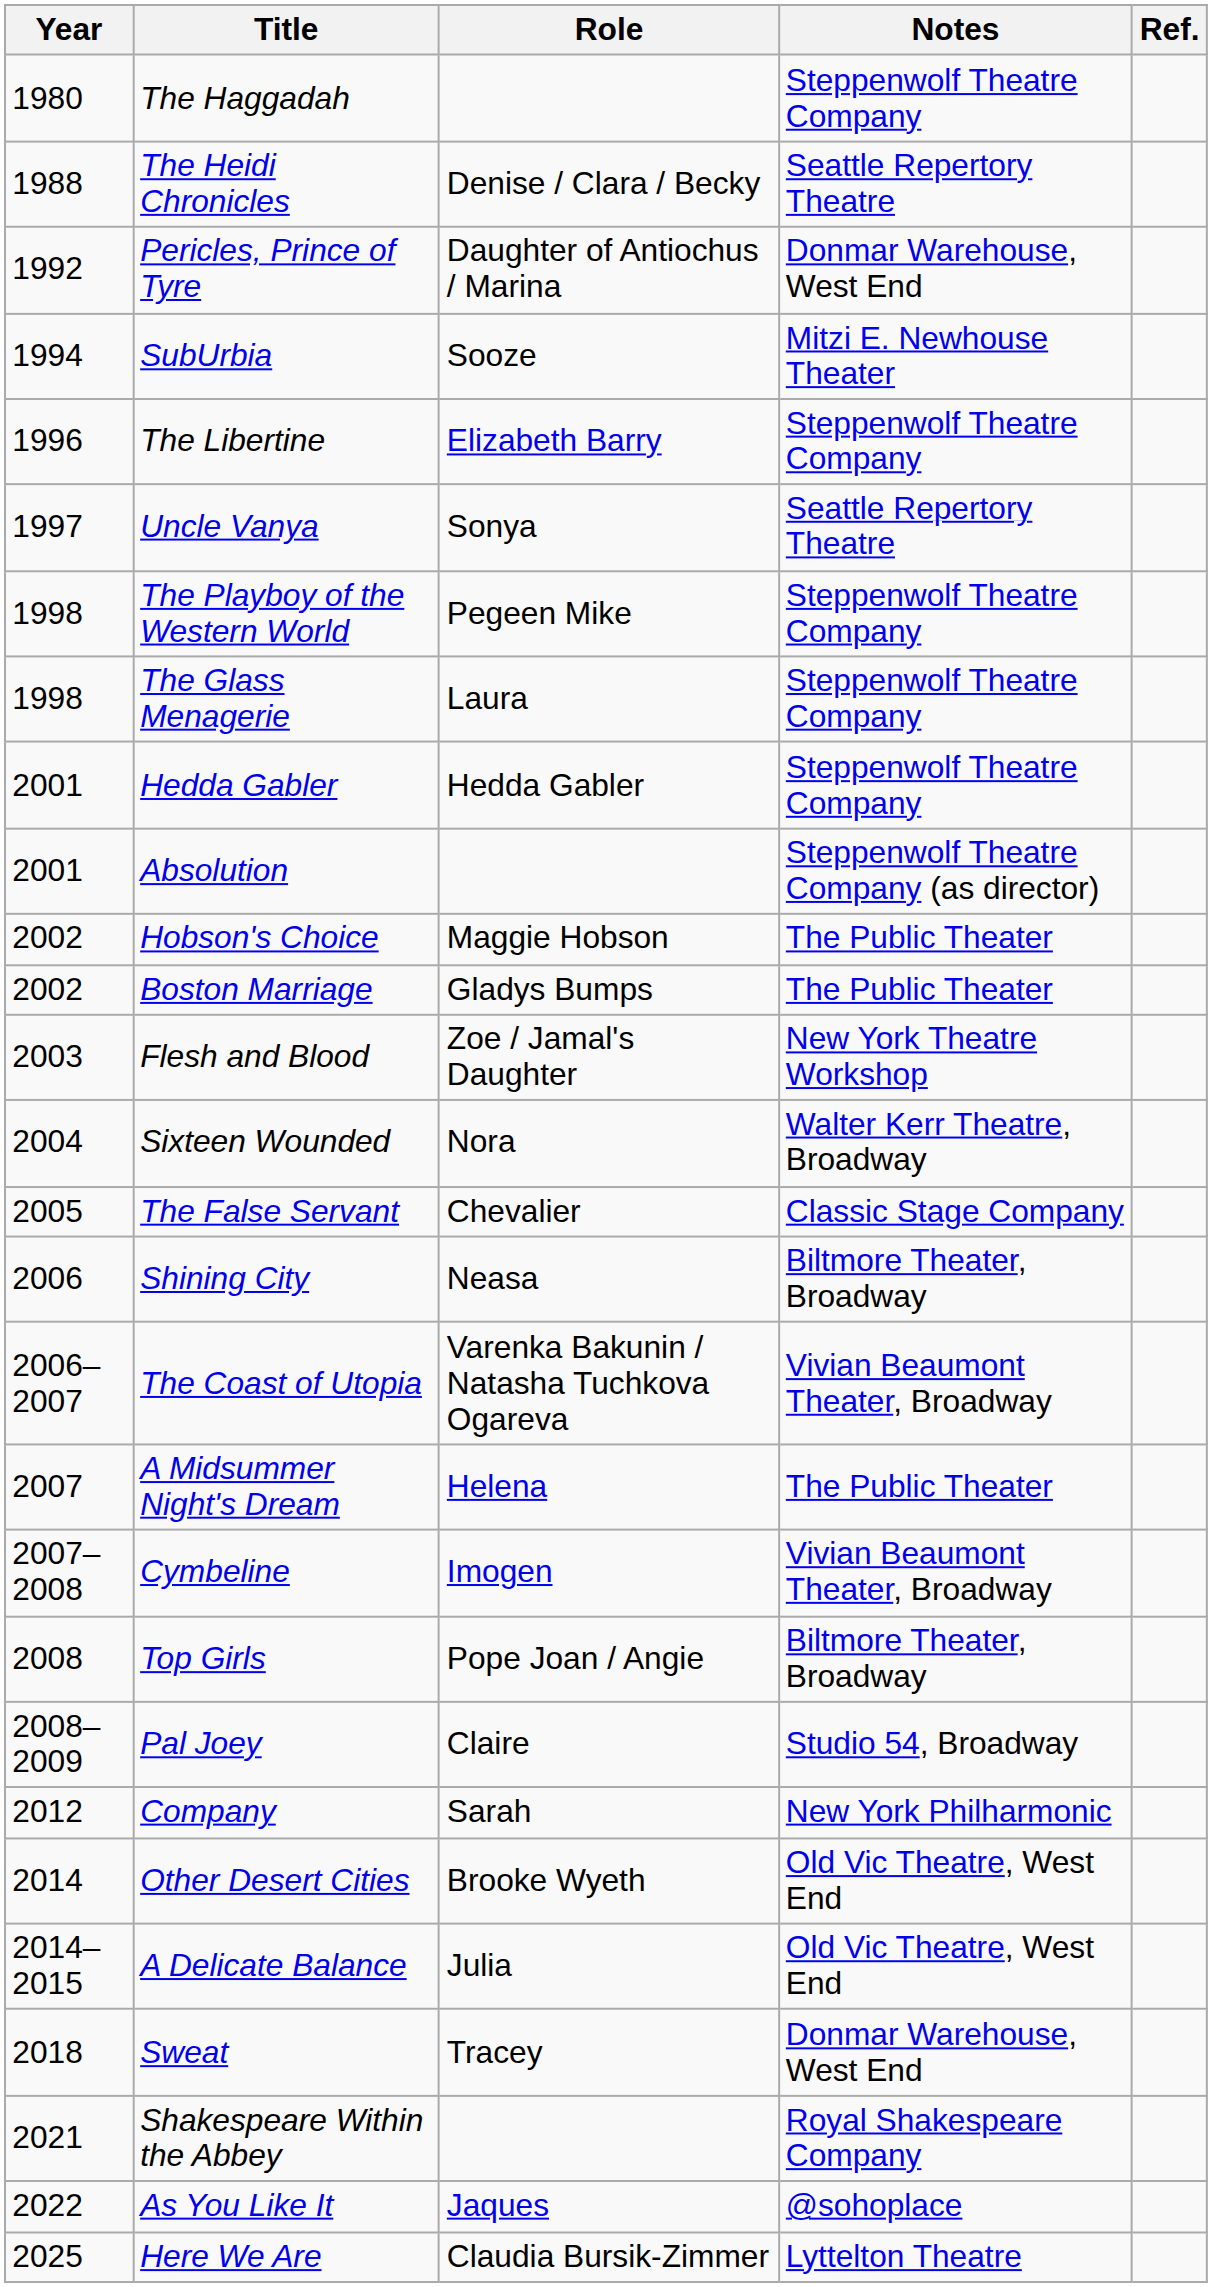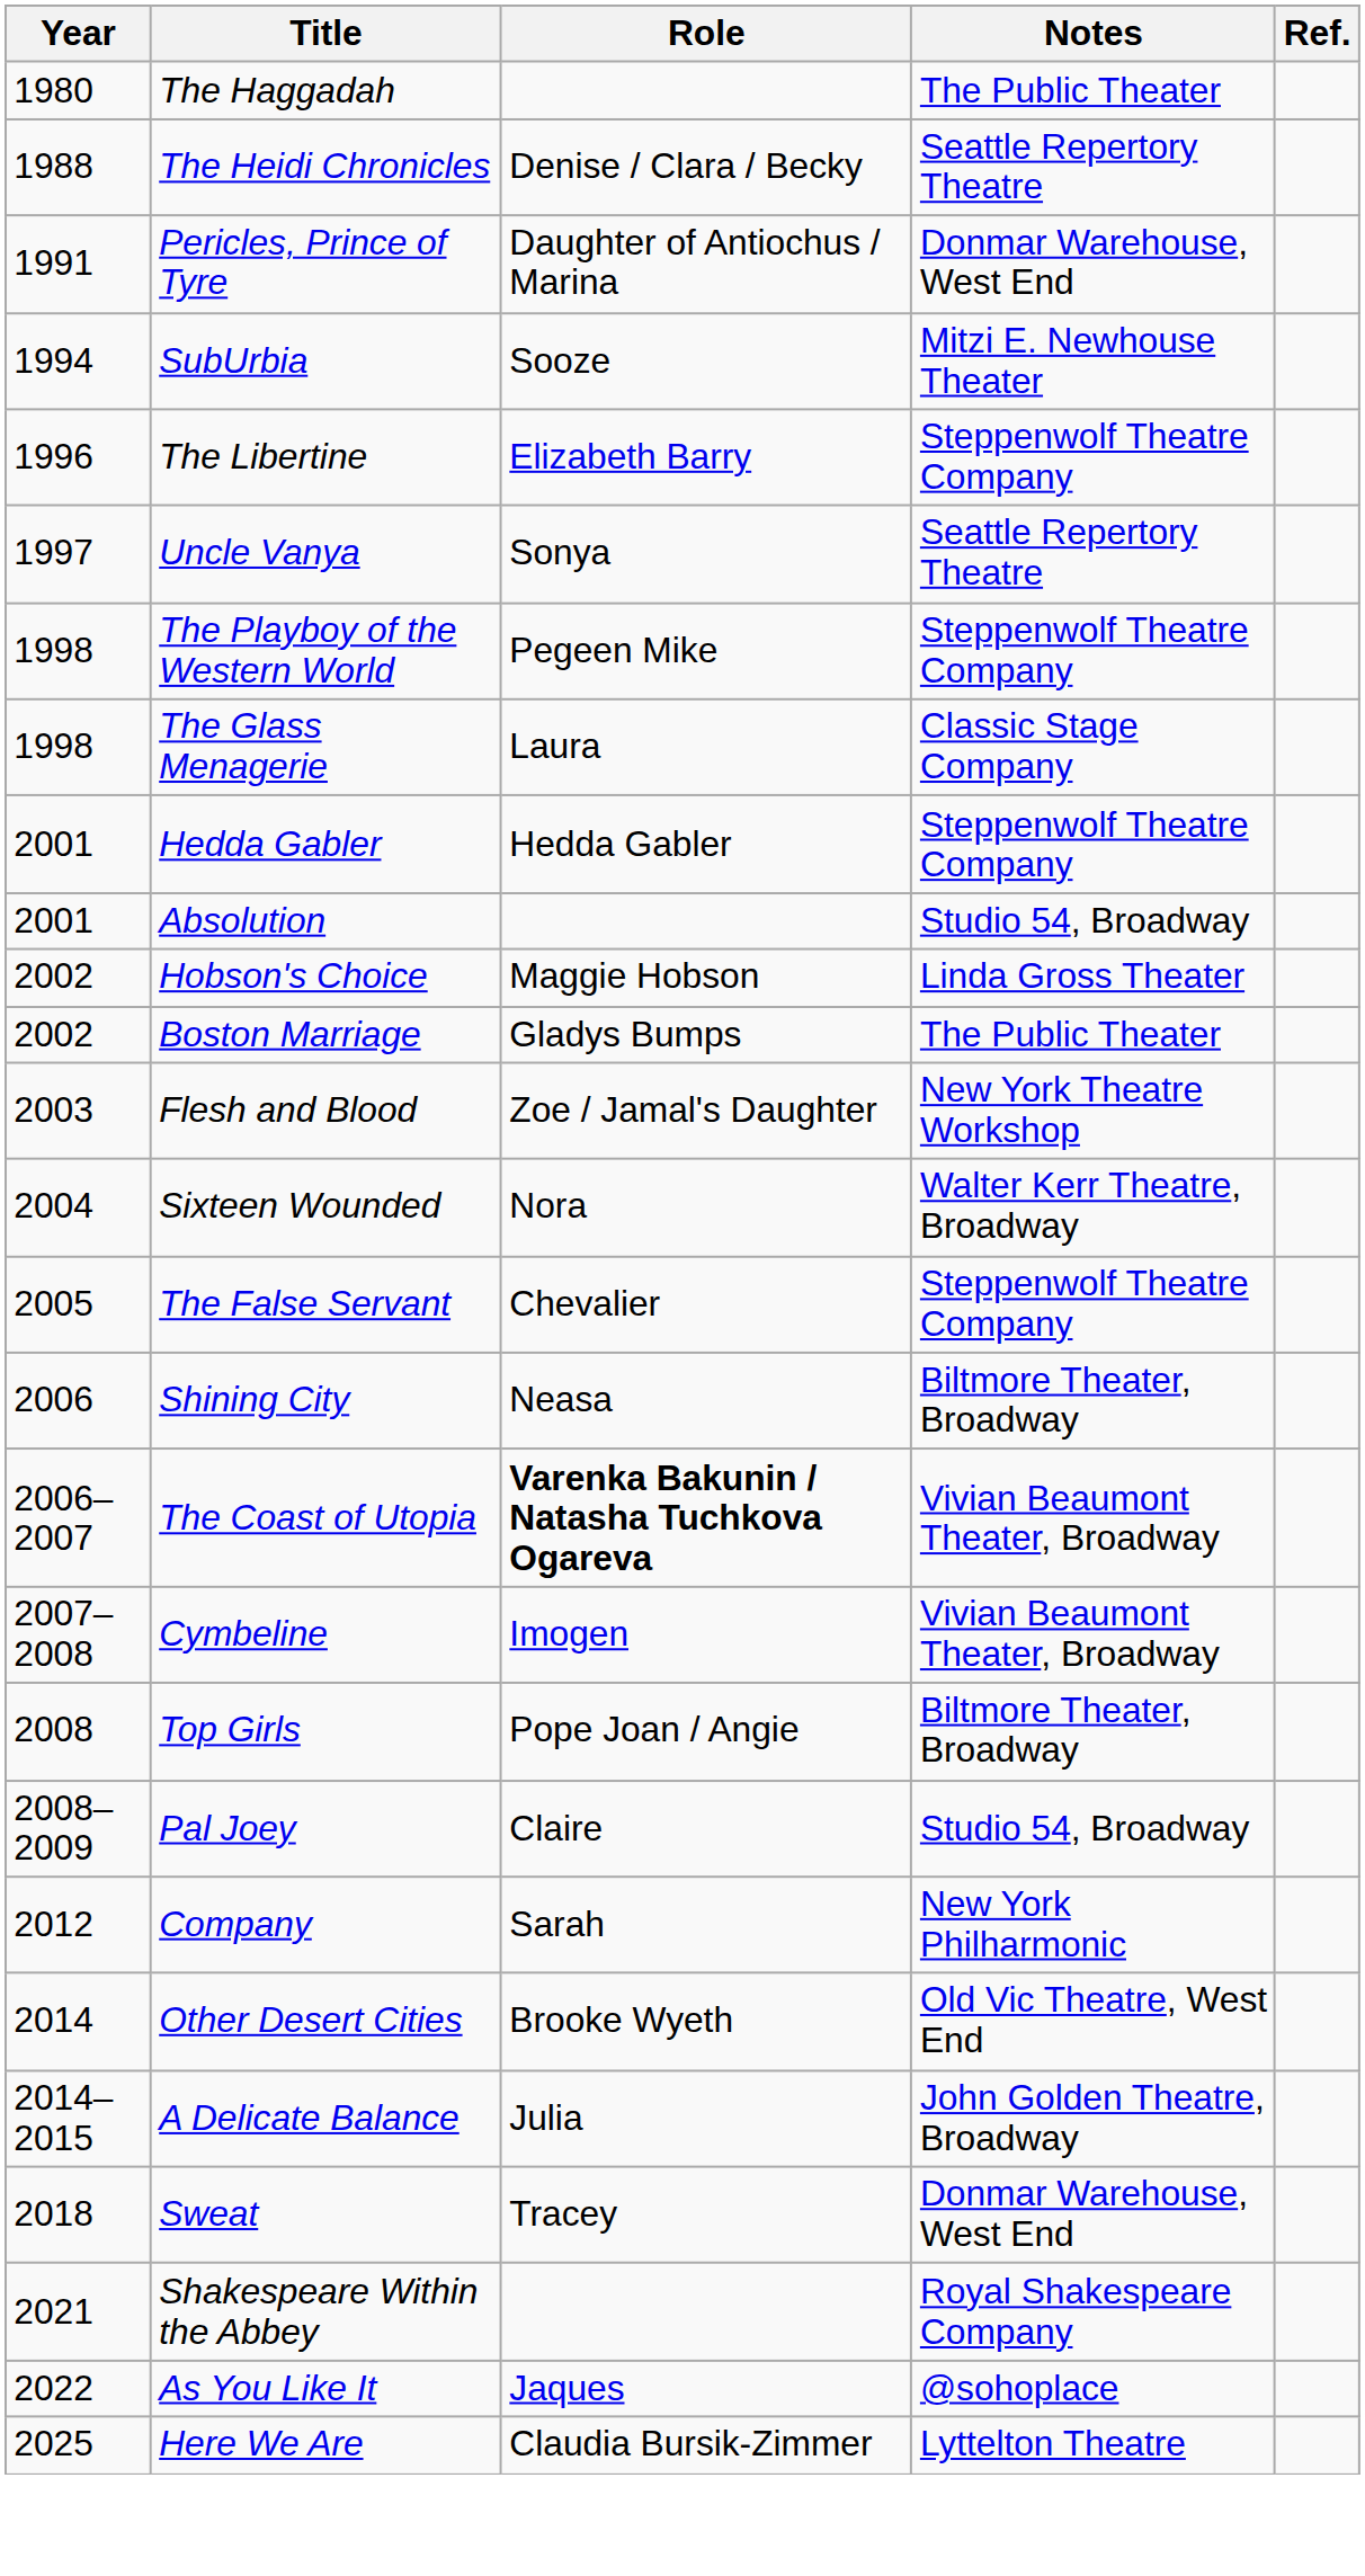 <table class="wikitable plainrowheaders sortable">
 <tr>
 <th scope="col">Year</th>
 <th scope="col">Title</th>
 <th scope="col">Role</th>
 <th scope="col">Notes</th>
 <th class="unsortable">Ref.</th>
 </tr>
 <tr>
 <td>1980</td>
 <td><em>The Haggadah</em></td>
 <td></td>
-<td><a href='#'>Steppenwolf Theatre Company</a></td>
+<td><a href='#'>The Public Theater</a></td>
 <td></td>
 </tr>
 <tr>
 <td>1988</td>
 <td><em><a href='#'>The Heidi Chronicles</a></em></td>
 <td>Denise / Clara / Becky</td>
 <td><a href='#'>Seattle Repertory Theatre</a></td>
 <td></td>
 </tr>
 <tr>
-<td>1992</td>
+<td>1991</td>
 <td><em><a href='#'>Pericles, Prince of Tyre</a></em></td>
 <td>Daughter of Antiochus / Marina</td>
 <td><a href='#'>Donmar Warehouse</a>, West End</td>
 <td></td>
 </tr>
 <tr>
 <td>1994</td>
 <td><em><a href='#'>SubUrbia</a></em></td>
 <td>Sooze</td>
 <td><a href='#'>Mitzi E. Newhouse Theater</a></td>
 <td></td>
 </tr>
 <tr>
 <td>1996</td>
 <td><em>The Libertine</em></td>
 <td><a href='#'>Elizabeth Barry</a></td>
 <td><a href='#'>Steppenwolf Theatre Company</a></td>
 <td></td>
 </tr>
 <tr>
 <td>1997</td>
 <td><em><a href='#'>Uncle Vanya</a></em></td>
 <td>Sonya</td>
 <td><a href='#'>Seattle Repertory Theatre</a></td>
 <td></td>
 </tr>
 <tr>
 <td>1998</td>
 <td><em><a href='#'>The Playboy of the Western World</a></em></td>
 <td>Pegeen Mike</td>
 <td><a href='#'>Steppenwolf Theatre Company</a></td>
 <td></td>
 </tr>
 <tr>
 <td>1998</td>
 <td><em><a href='#'>The Glass Menagerie</a></em></td>
 <td>Laura</td>
-<td><a href='#'>Steppenwolf Theatre Company</a></td>
+<td><a href='#'>Classic Stage Company</a></td>
 <td></td>
 </tr>
 <tr>
 <td>2001</td>
 <td><em><a href='#'>Hedda Gabler</a></em></td>
 <td>Hedda Gabler</td>
 <td><a href='#'>Steppenwolf Theatre Company</a></td>
 <td></td>
 </tr>
 <tr>
 <td>2001</td>
 <td><em><a href='#'>Absolution</a></em></td>
 <td></td>
-<td><a href='#'>Steppenwolf Theatre Company</a> (as director)</td>
+<td><a href='#'>Studio 54</a>, Broadway</td>
 <td></td>
 </tr>
 <tr>
 <td>2002</td>
 <td><em><a href='#'>Hobson's Choice</a></em></td>
 <td>Maggie Hobson</td>
-<td><a href='#'>The Public Theater</a></td>
+<td><a href='#'>Linda Gross Theater</a></td>
 <td></td>
 </tr>
 <tr>
 <td>2002</td>
 <td><em><a href='#'>Boston Marriage</a></em></td>
 <td>Gladys Bumps</td>
 <td><a href='#'>The Public Theater</a></td>
 <td></td>
 </tr>
 <tr>
 <td>2003</td>
 <td><em>Flesh and Blood</em></td>
 <td>Zoe / Jamal's Daughter</td>
 <td><a href='#'>New York Theatre Workshop</a></td>
 <td></td>
 </tr>
 <tr>
 <td>2004</td>
 <td><em>Sixteen Wounded</em></td>
 <td>Nora</td>
 <td><a href='#'>Walter Kerr Theatre</a>, Broadway</td>
 <td></td>
 </tr>
 <tr>
 <td>2005</td>
 <td><em><a href='#'>The False Servant</a></em></td>
 <td>Chevalier</td>
-<td><a href='#'>Classic Stage Company</a></td>
+<td><a href='#'>Steppenwolf Theatre Company</a></td>
 <td></td>
 </tr>
 <tr>
 <td>2006</td>
 <td><em><a href='#'>Shining City</a></em></td>
 <td>Neasa</td>
 <td><a href='#'>Biltmore Theater</a>, Broadway</td>
 <td></td>
 </tr>
 <tr>
 <td>2006–2007</td>
 <td><em><a href='#'>The Coast of Utopia</a></em></td>
-<td>Varenka Bakunin / Natasha Tuchkova Ogareva</td>
+<td><strong>Varenka Bakunin / Natasha Tuchkova Ogareva</strong></td>
 <td><a href='#'>Vivian Beaumont Theater</a>, Broadway</td>
-<td></td>
-</tr>
-<tr>
-<td>2007</td>
-<td><em><a href='#'>A Midsummer Night's Dream</a></em></td>
-<td><a href='#'>Helena</a></td>
-<td><a href='#'>The Public Theater</a></td>
 <td></td>
 </tr>
 <tr>
 <td>2007–2008</td>
 <td><em><a href='#'>Cymbeline</a></em></td>
 <td><a href='#'>Imogen</a></td>
 <td><a href='#'>Vivian Beaumont Theater</a>, Broadway</td>
 <td></td>
 </tr>
 <tr>
 <td>2008</td>
 <td><em><a href='#'>Top Girls</a></em></td>
 <td>Pope Joan / Angie</td>
 <td><a href='#'>Biltmore Theater</a>, Broadway</td>
 <td></td>
 </tr>
 <tr>
 <td>2008–2009</td>
 <td><em><a href='#'>Pal Joey</a></em></td>
 <td>Claire</td>
 <td><a href='#'>Studio 54</a>, Broadway</td>
 <td></td>
 </tr>
 <tr>
 <td>2012</td>
 <td><em><a href='#'>Company</a></em></td>
 <td>Sarah</td>
 <td><a href='#'>New York Philharmonic</a></td>
 <td></td>
 </tr>
 <tr>
 <td>2014</td>
 <td><em><a href='#'>Other Desert Cities</a></em></td>
 <td>Brooke Wyeth</td>
 <td><a href='#'>Old Vic Theatre</a>, West End</td>
 <td></td>
 </tr>
 <tr>
 <td>2014–2015</td>
 <td><em><a href='#'>A Delicate Balance</a></em></td>
 <td>Julia</td>
-<td><a href='#'>Old Vic Theatre</a>, West End</td>
+<td><a href='#'>John Golden Theatre</a>, Broadway</td>
 <td></td>
 </tr>
 <tr>
 <td>2018</td>
 <td><em><a href='#'>Sweat</a></em></td>
 <td>Tracey</td>
 <td><a href='#'>Donmar Warehouse</a>, West End</td>
 <td></td>
 </tr>
 <tr>
 <td>2021</td>
 <td><em>Shakespeare Within the Abbey</em></td>
 <td></td>
 <td><a href='#'>Royal Shakespeare Company</a></td>
 <td></td>
 </tr>
 <tr>
 <td>2022</td>
 <td><em><a href='#'>As You Like It</a></em></td>
 <td><a href='#'>Jaques</a></td>
 <td><a href='#'>@sohoplace</a></td>
 <td></td>
 </tr>
 <tr>
 <td>2025</td>
 <td><em><a href='#'>Here We Are</a></em></td>
 <td>Claudia Bursik-Zimmer</td>
 <td><a href='#'>Lyttelton Theatre</a></td>
 <td></td>
 </tr>
 </table>
